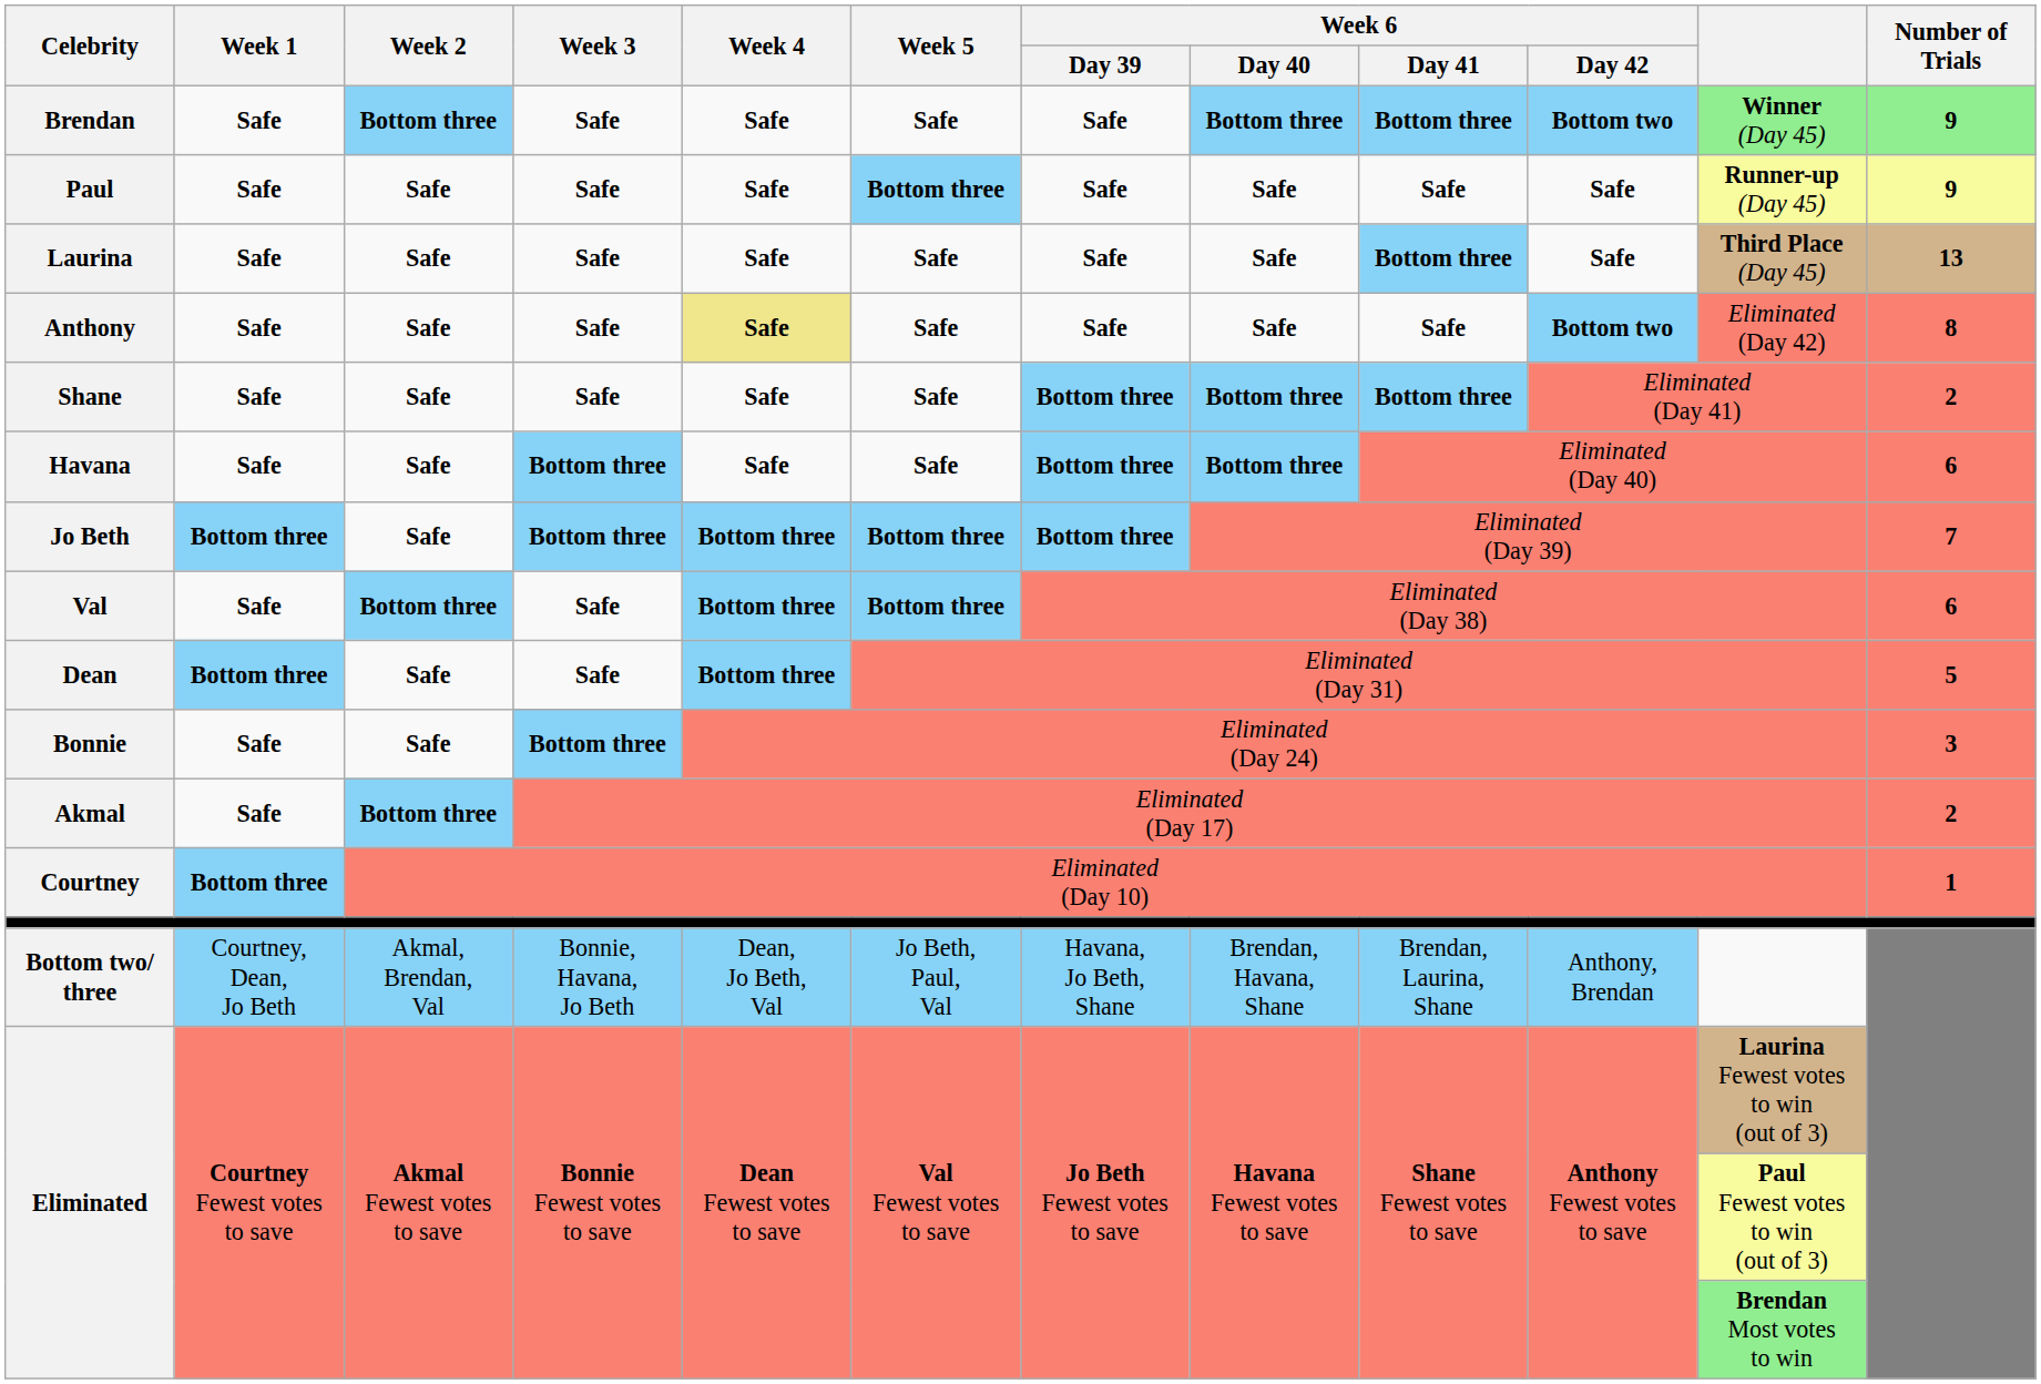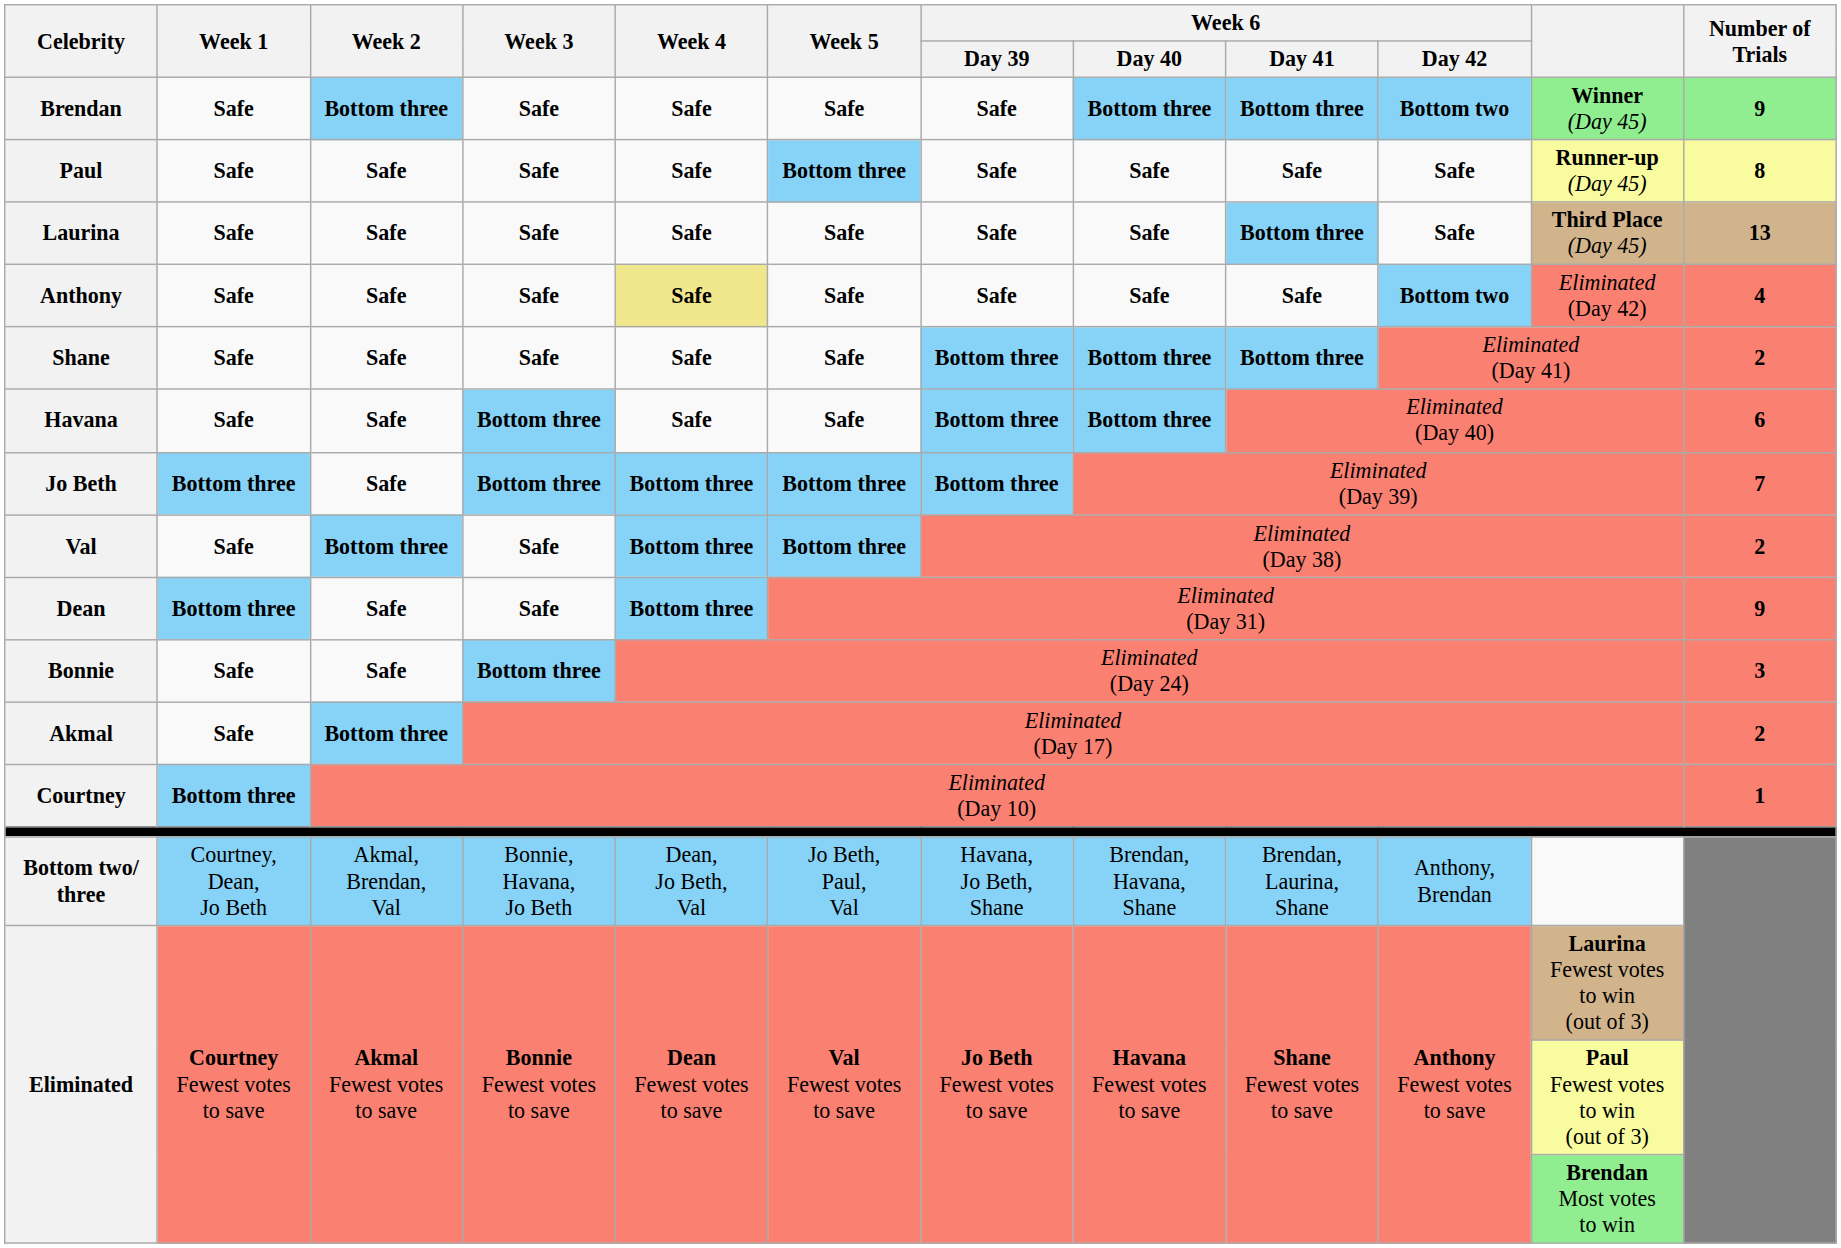 <table class="wikitable" style="text-align:center; font-size:95%; width:100%;">
 <tr>
 <th rowspan="2" style="width:8%">Celebrity</th>
 <th rowspan="2" style="width:8%">Week 1</th>
 <th rowspan="2" style="width:8%">Week 2</th>
 <th rowspan="2" style="width:8%">Week 3</th>
 <th rowspan="2" style="width:8%">Week 4</th>
 <th rowspan="2" style="width:8%">Week 5</th>
 <th colspan="4" style="width:8%">Week 6</th>
 <th rowspan="2" style="width:8%"></th>
 <th rowspan="2" style="width:8%">Number of Trials</th>
 </tr>
 <tr>
 <th style="width:8%">Day 39</th>
 <th style="width:8%">Day 40</th>
 <th style="width:8%">Day 41</th>
 <th style="width:8%">Day 42</th>
 </tr>
 <tr>
 <th>Brendan</th>
 <td><strong>Safe</strong></td>
 <td style="background:#87D3F8"><strong>Bottom three</strong></td>
 <td><strong>Safe</strong></td>
 <td><strong>Safe</strong></td>
 <td><strong>Safe</strong></td>
 <td><strong>Safe</strong></td>
 <td style="background:#87D3F8"><strong>Bottom three</strong></td>
 <td style="background:#87D3F8"><strong>Bottom three</strong></td>
 <td style="background:#87D3F8"><strong>Bottom two</strong></td>
 <td style=background:lightgreen><strong>Winner</strong><br><em>(Day 45)</em></td>
 <th style=background:lightgreen>9</th>
 </tr>
 <tr>
 <th>Paul</th>
 <td><strong>Safe</strong></td>
 <td><strong>Safe</strong></td>
 <td><strong>Safe</strong></td>
 <td><strong>Safe</strong></td>
 <td style="background:#87D3F8"><strong>Bottom three</strong></td>
 <td><strong>Safe</strong></td>
 <td><strong>Safe</strong></td>
 <td><strong>Safe</strong></td>
 <td><strong>Safe</strong></td>
 <td style=background:#F8FB9E><strong>Runner-up</strong><br><em>(Day 45)</em></td>
-<th style=background:#F8FB9E>9</th>
+<th style=background:#F8FB9E>8</th>
 </tr>
 <tr>
 <th>Laurina</th>
 <td><strong>Safe</strong></td>
 <td><strong>Safe</strong></td>
 <td><strong>Safe</strong></td>
 <td><strong>Safe</strong></td>
 <td><strong>Safe</strong></td>
 <td><strong>Safe</strong></td>
 <td><strong>Safe</strong></td>
 <td style="background:#87D3F8"><strong>Bottom three</strong></td>
 <td><strong>Safe</strong></td>
 <td style=background:tan><strong>Third Place</strong><br><em>(Day 45)</em></td>
 <th style=background:tan>13</th>
 </tr>
 <tr>
 <th>Anthony</th>
 <td><strong>Safe</strong></td>
 <td><strong>Safe</strong></td>
 <td><strong>Safe</strong></td>
 <td style="background: khaki;"><strong>Safe</strong></td>
 <td><strong>Safe</strong></td>
 <td><strong>Safe</strong></td>
 <td><strong>Safe</strong></td>
 <td><strong>Safe</strong></td>
 <td style="background:#87D3F8"><strong>Bottom two</strong></td>
 <td colspan="1" style=background:salmon><em>Eliminated</em><br>(Day 42)</td>
-<th style=background:salmon>8</th>
+<th style=background:salmon>4</th>
 </tr>
 <tr>
 <th>Shane</th>
 <td><strong>Safe</strong></td>
 <td><strong>Safe</strong></td>
 <td><strong>Safe</strong></td>
 <td><strong>Safe</strong></td>
 <td><strong>Safe</strong></td>
 <td style="background:#87D3F8"><strong>Bottom three</strong></td>
 <td style="background:#87D3F8"><strong>Bottom three</strong></td>
 <td style="background:#87D3F8"><strong>Bottom three</strong></td>
 <td colspan="2" style=background:salmon><em>Eliminated</em><br>(Day 41)</td>
 <th style=background:salmon>2</th>
 </tr>
 <tr>
 <th>Havana</th>
 <td><strong>Safe</strong></td>
 <td><strong>Safe</strong></td>
 <td style="background:#87D3F8"><strong>Bottom three</strong></td>
 <td><strong>Safe</strong></td>
 <td><strong>Safe</strong></td>
 <td style="background:#87D3F8"><strong>Bottom three</strong></td>
 <td style="background:#87D3F8"><strong>Bottom three</strong></td>
 <td colspan="3" style=background:salmon><em>Eliminated</em><br>(Day 40)</td>
 <th style=background:salmon>6</th>
 </tr>
 <tr>
 <th>Jo Beth</th>
 <td style="background:#87D3F8"><strong>Bottom three</strong></td>
 <td><strong>Safe</strong></td>
 <td style="background:#87D3F8"><strong>Bottom three</strong></td>
 <td style="background:#87D3F8"><strong>Bottom three</strong></td>
 <td style="background:#87D3F8"><strong>Bottom three</strong></td>
 <td style="background:#87D3F8"><strong>Bottom three</strong></td>
 <td colspan="4" style=background:salmon><em>Eliminated</em><br>(Day 39)</td>
 <th style=background:salmon>7</th>
 </tr>
 <tr>
 <th>Val</th>
 <td><strong>Safe</strong></td>
 <td style="background:#87D3F8"><strong>Bottom three</strong></td>
 <td><strong>Safe</strong></td>
 <td style="background:#87D3F8"><strong>Bottom three</strong></td>
 <td style="background:#87D3F8"><strong>Bottom three</strong></td>
 <td colspan="5" style=background:salmon><em>Eliminated</em><br>(Day 38)</td>
-<th style=background:salmon>6</th>
+<th style=background:salmon>2</th>
 </tr>
 <tr>
 <th>Dean</th>
 <td style="background:#87D3F8"><strong>Bottom three</strong></td>
 <td><strong>Safe</strong></td>
 <td><strong>Safe</strong></td>
 <td style="background:#87D3F8"><strong>Bottom three</strong></td>
 <td colspan="6" style=background:salmon><em>Eliminated</em><br>(Day 31)</td>
-<th style=background:salmon>5</th>
+<th style=background:salmon>9</th>
 </tr>
 <tr>
 <th>Bonnie</th>
 <td><strong>Safe</strong></td>
 <td><strong>Safe</strong></td>
 <td style="background:#87D3F8"><strong>Bottom three</strong></td>
 <td colspan="7" style=background:salmon><em>Eliminated</em><br>(Day 24)</td>
 <th style=background:salmon>3</th>
 </tr>
 <tr>
 <th>Akmal</th>
 <td><strong>Safe</strong></td>
 <td style="background:#87D3F8"><strong>Bottom three</strong></td>
 <td colspan="8" style=background:salmon><em>Eliminated</em><br>(Day 17)</td>
 <th style=background:salmon>2</th>
 </tr>
 <tr>
 <th>Courtney</th>
 <td style="background:#87D3F8"><strong>Bottom three</strong></td>
 <td colspan="9" style=background:salmon><em>Eliminated</em><br>(Day 10)</td>
 <th style=background:salmon>1</th>
 </tr>
 <tr>
 <td style="background:#000;" colspan="12"></td>
 </tr>
 <tr>
 <th>Bottom two/<br>three</th>
 <td style="background:#87D3F8">Courtney,<br>Dean,<br>Jo Beth</td>
 <td style="background:#87D3F8">Akmal,<br>Brendan,<br>Val</td>
 <td style="background:#87D3F8">Bonnie,<br>Havana,<br>Jo Beth</td>
 <td style="background:#87D3F8">Dean,<br>Jo Beth,<br>Val</td>
 <td style="background:#87D3F8">Jo Beth,<br>Paul,<br>Val</td>
 <td style="background:#87D3F8">Havana,<br>Jo Beth,<br>Shane</td>
 <td style="background:#87D3F8">Brendan,<br>Havana,<br>Shane</td>
 <td style="background:#87D3F8">Brendan,<br>Laurina,<br>Shane</td>
 <td style="background:#87D3F8">Anthony,<br>Brendan</td>
 <td></td>
 <td style=background:grey rowspan=4></td>
 </tr>
 <tr>
 <th rowspan="3">Eliminated</th>
 <td rowspan="3" style=background:salmon><strong>Courtney</strong> <br>Fewest votes<br> to save</td>
 <td rowspan="3" style=background:salmon><strong>Akmal</strong> <br>Fewest votes<br> to save</td>
 <td rowspan="3" style=background:salmon><strong>Bonnie</strong> <br>Fewest votes<br> to save</td>
 <td rowspan="3" style=background:salmon><strong>Dean</strong> <br>Fewest votes<br> to save</td>
 <td rowspan="3" style=background:salmon><strong>Val</strong> <br>Fewest votes<br> to save</td>
 <td rowspan="3" style=background:salmon><strong>Jo Beth</strong> <br>Fewest votes <br> to save</td>
 <td rowspan="3" style=background:salmon><strong>Havana</strong> <br>Fewest votes<br> to save</td>
 <td rowspan="3" style=background:salmon><strong>Shane</strong> <br>Fewest votes <br>to save</td>
 <td rowspan="3" style=background:salmon><strong>Anthony</strong> <br>Fewest votes <br>to save</td>
 <td style=background:tan><strong>Laurina</strong><br>Fewest votes <br>to win <br>(out of 3)</td>
 </tr>
 <tr>
 <td style=background:#F8FB9E><strong>Paul</strong><br>Fewest votes <br>to win <br>(out of 3)</td>
 </tr>
 <tr>
 <td style=background:lightgreen><strong>Brendan</strong><br>Most votes <br>to win</td>
 </tr>
 </table>
